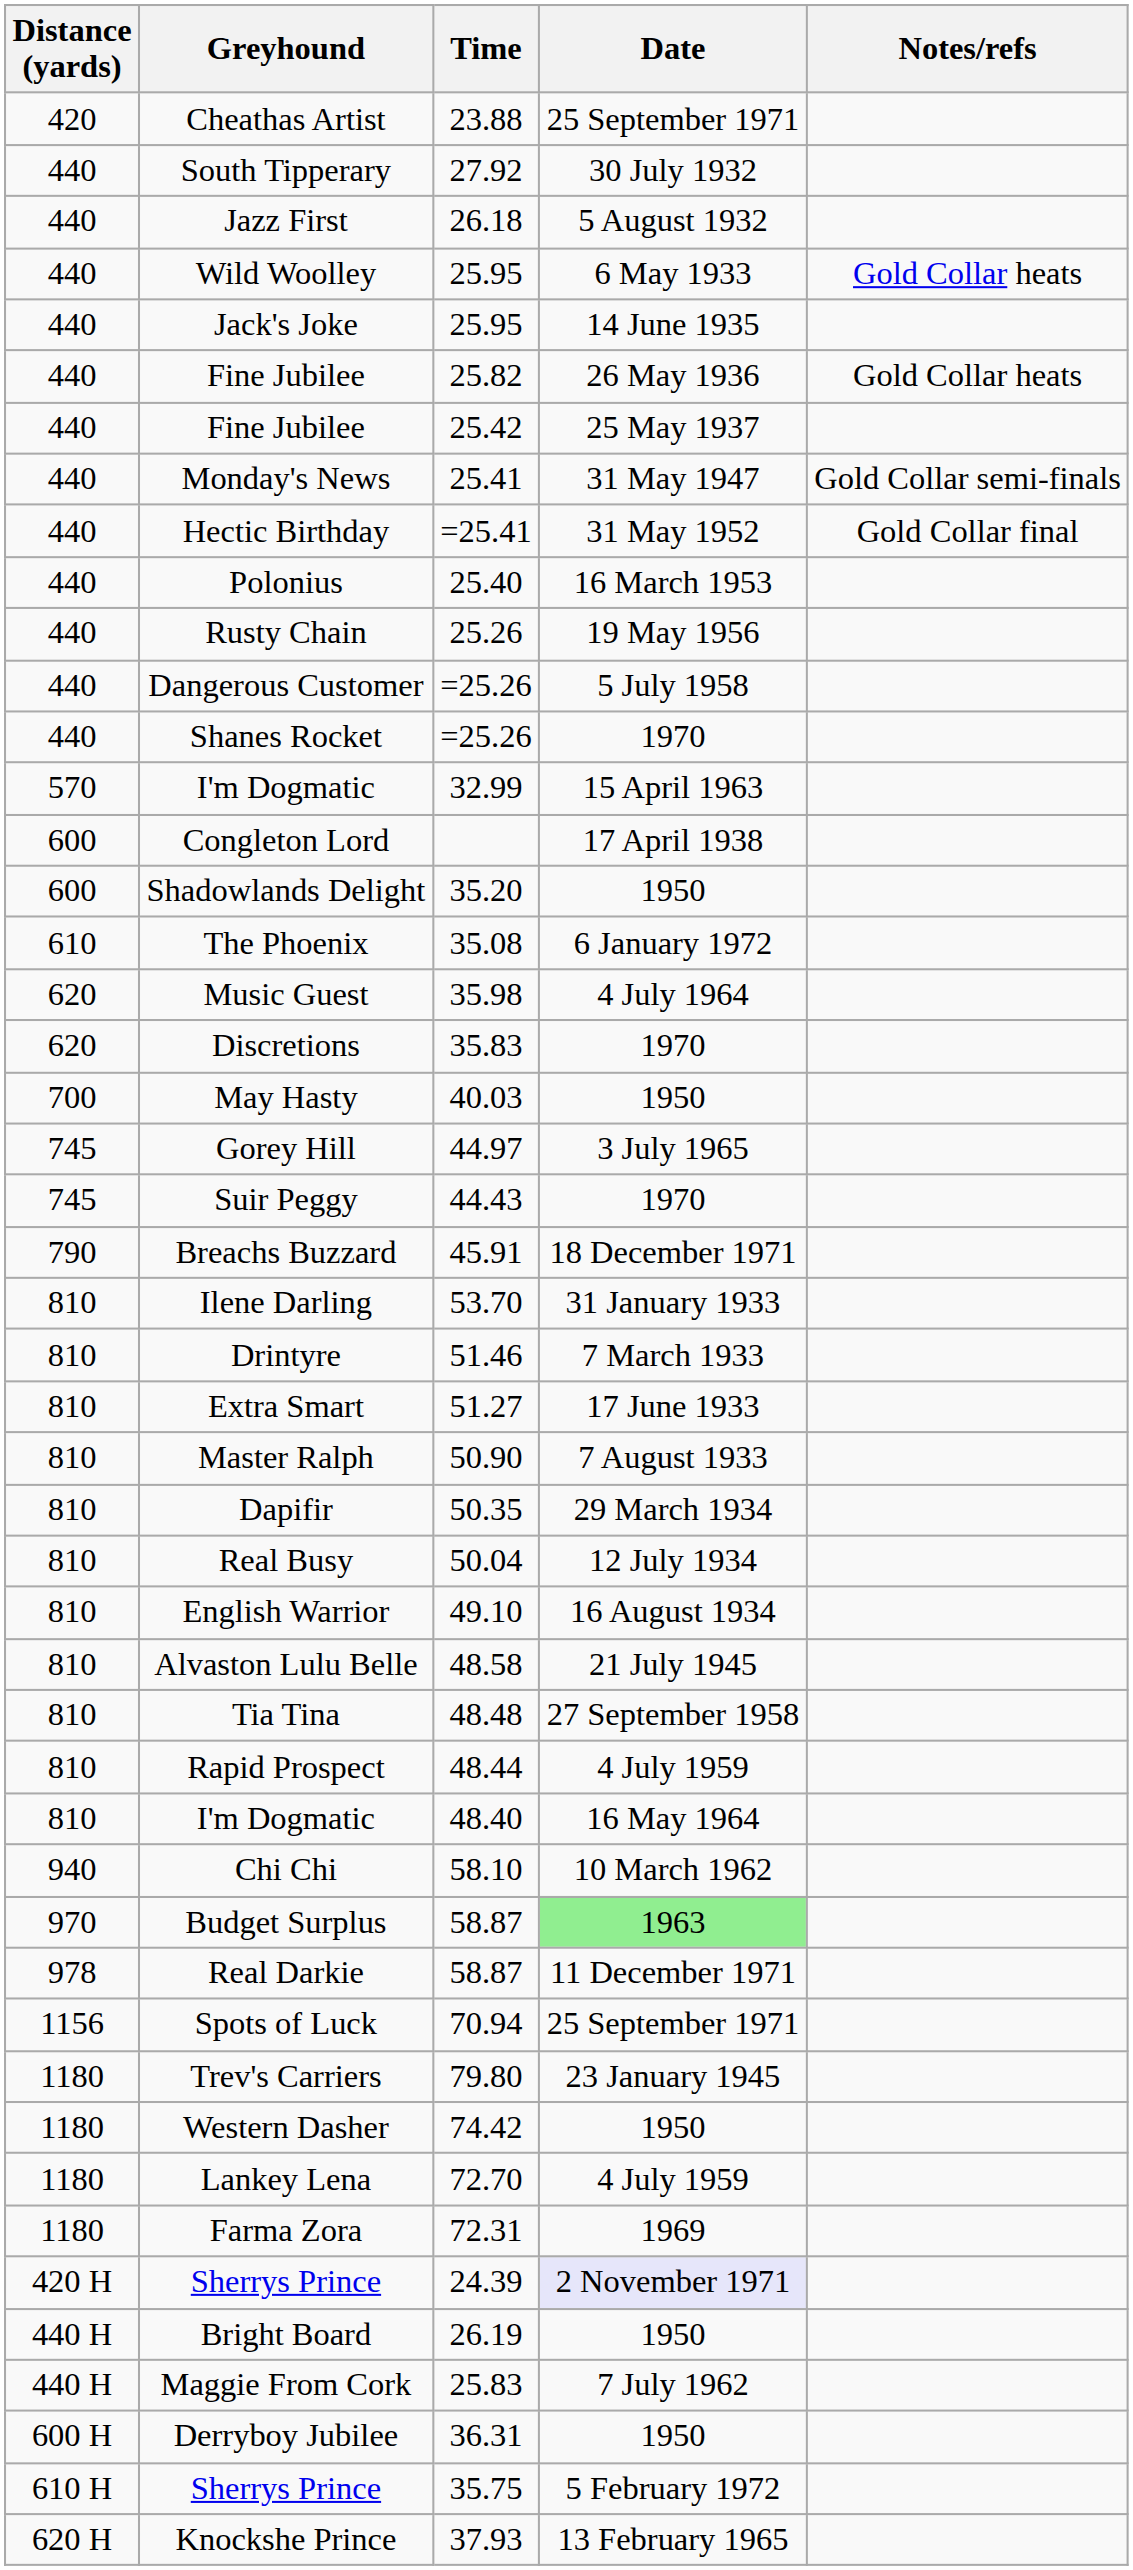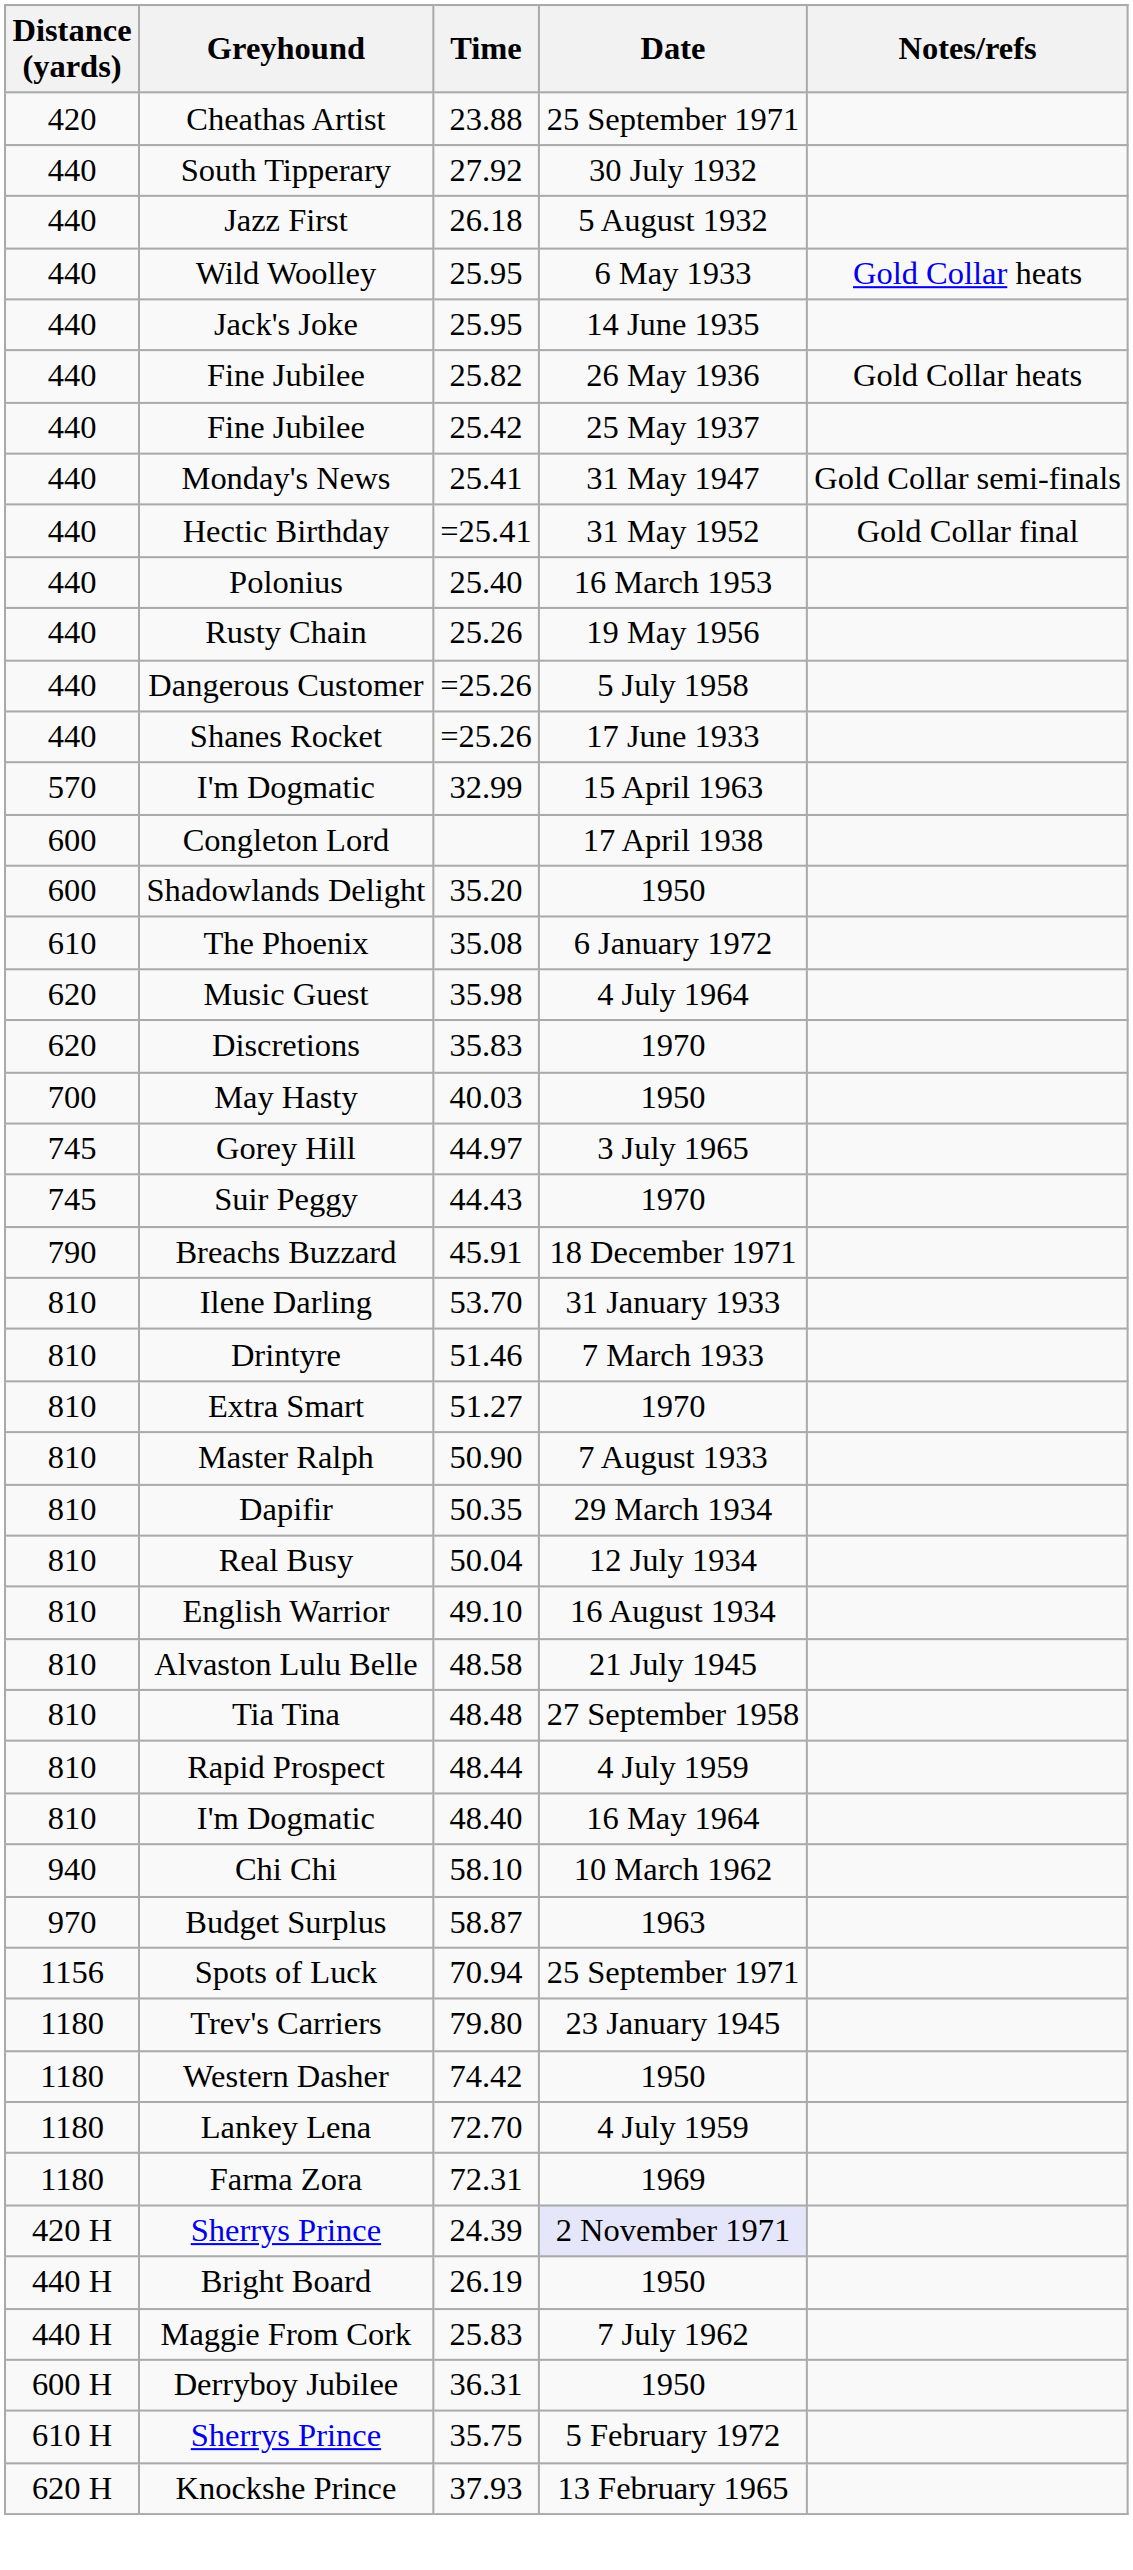 <table class="wikitable">
 <tr>
 <th>Distance <br>(yards)</th>
 <th>Greyhound</th>
 <th>Time</th>
 <th>Date</th>
 <th>Notes/refs</th>
 </tr>
 <tr align=center>
 <td>420</td>
 <td>Cheathas Artist</td>
 <td>23.88</td>
 <td>25 September 1971</td>
 <td></td>
 </tr>
 <tr align=center>
 <td>440</td>
 <td>South Tipperary</td>
 <td>27.92</td>
 <td>30 July 1932</td>
 <td></td>
 </tr>
 <tr align=center>
 <td>440</td>
 <td>Jazz First</td>
 <td>26.18</td>
 <td>5 August 1932</td>
 <td></td>
 </tr>
 <tr align=center>
 <td>440</td>
 <td>Wild Woolley</td>
 <td>25.95</td>
 <td>6 May 1933</td>
 <td><a href='#'>Gold Collar</a> heats</td>
 </tr>
 <tr align=center>
 <td>440</td>
 <td>Jack's Joke</td>
 <td>25.95</td>
 <td>14 June 1935</td>
 <td></td>
 </tr>
 <tr align=center>
 <td>440</td>
 <td>Fine Jubilee</td>
 <td>25.82</td>
 <td>26 May 1936</td>
 <td>Gold Collar heats</td>
 </tr>
 <tr align=center>
 <td>440</td>
 <td>Fine Jubilee</td>
 <td>25.42</td>
 <td>25 May 1937</td>
 <td></td>
 </tr>
 <tr align=center>
 <td>440</td>
 <td>Monday's News</td>
 <td>25.41</td>
 <td>31 May 1947</td>
 <td>Gold Collar semi-finals</td>
 </tr>
 <tr align=center>
 <td>440</td>
 <td>Hectic Birthday</td>
 <td>=25.41</td>
 <td>31 May 1952</td>
 <td>Gold Collar final</td>
 </tr>
 <tr align=center>
 <td>440</td>
 <td>Polonius</td>
 <td>25.40</td>
 <td>16 March 1953</td>
 <td></td>
 </tr>
 <tr align=center>
 <td>440</td>
 <td>Rusty Chain</td>
 <td>25.26</td>
 <td>19 May 1956</td>
 <td></td>
 </tr>
 <tr align=center>
 <td>440</td>
 <td>Dangerous Customer</td>
 <td>=25.26</td>
 <td>5 July 1958</td>
 <td></td>
 </tr>
 <tr align=center>
 <td>440</td>
 <td>Shanes Rocket</td>
 <td>=25.26</td>
-<td>1970</td>
+<td>17 June 1933</td>
 <td></td>
 </tr>
 <tr align=center>
 <td>570</td>
 <td>I'm Dogmatic</td>
 <td>32.99</td>
 <td>15 April 1963</td>
 <td></td>
 </tr>
 <tr align=center>
 <td>600</td>
 <td>Congleton Lord</td>
 <td></td>
 <td>17 April 1938</td>
 <td></td>
 </tr>
 <tr align=center>
 <td>600</td>
 <td>Shadowlands Delight</td>
 <td>35.20</td>
 <td>1950</td>
 <td></td>
 </tr>
 <tr align=center>
 <td>610</td>
 <td>The Phoenix</td>
 <td>35.08</td>
 <td>6 January 1972</td>
 <td></td>
 </tr>
 <tr align=center>
 <td>620</td>
 <td>Music Guest</td>
 <td>35.98</td>
 <td>4 July 1964</td>
 <td></td>
 </tr>
 <tr align=center>
 <td>620</td>
 <td>Discretions</td>
 <td>35.83</td>
 <td>1970</td>
 <td></td>
 </tr>
 <tr align=center>
 <td>700</td>
 <td>May Hasty</td>
 <td>40.03</td>
 <td>1950</td>
 <td></td>
 </tr>
 <tr align=center>
 <td>745</td>
 <td>Gorey Hill</td>
 <td>44.97</td>
 <td>3 July 1965</td>
 <td></td>
 </tr>
 <tr align=center>
 <td>745</td>
 <td>Suir Peggy</td>
 <td>44.43</td>
 <td>1970</td>
 <td></td>
 </tr>
 <tr align=center>
 <td>790</td>
 <td>Breachs Buzzard</td>
 <td>45.91</td>
 <td>18 December 1971</td>
 <td></td>
 </tr>
 <tr align=center>
 <td>810</td>
 <td>Ilene Darling</td>
 <td>53.70</td>
 <td>31 January 1933</td>
 <td></td>
 </tr>
 <tr align=center>
 <td>810</td>
 <td>Drintyre</td>
 <td>51.46</td>
 <td>7 March 1933</td>
 <td></td>
 </tr>
 <tr align=center>
 <td>810</td>
 <td>Extra Smart</td>
 <td>51.27</td>
-<td>17 June 1933</td>
+<td>1970</td>
 <td></td>
 </tr>
 <tr align=center>
 <td>810</td>
 <td>Master Ralph</td>
 <td>50.90</td>
 <td>7 August 1933</td>
 <td></td>
 </tr>
 <tr align=center>
 <td>810</td>
 <td>Dapifir</td>
 <td>50.35</td>
 <td>29 March 1934</td>
 <td></td>
 </tr>
 <tr align=center>
 <td>810</td>
 <td>Real Busy</td>
 <td>50.04</td>
 <td>12 July 1934</td>
 <td></td>
 </tr>
 <tr align=center>
 <td>810</td>
 <td>English Warrior</td>
 <td>49.10</td>
 <td>16 August 1934</td>
 <td></td>
 </tr>
 <tr align=center>
 <td>810</td>
 <td>Alvaston Lulu Belle</td>
 <td>48.58</td>
 <td>21 July 1945</td>
 <td></td>
 </tr>
 <tr align=center>
 <td>810</td>
 <td>Tia Tina</td>
 <td>48.48</td>
 <td>27 September 1958</td>
 <td></td>
 </tr>
 <tr align=center>
 <td>810</td>
 <td>Rapid Prospect</td>
 <td>48.44</td>
 <td>4 July 1959</td>
 <td></td>
 </tr>
 <tr align=center>
 <td>810</td>
 <td>I'm Dogmatic</td>
 <td>48.40</td>
 <td>16 May 1964</td>
 <td></td>
 </tr>
 <tr align=center>
 <td>940</td>
 <td>Chi Chi</td>
 <td>58.10</td>
 <td>10 March 1962</td>
 <td></td>
 </tr>
 <tr align=center>
 <td>970</td>
 <td>Budget Surplus</td>
 <td>58.87</td>
-<td style="background: lightgreen;">1963</td>
-<td></td>
-</tr>
-<tr align=center>
-<td>978</td>
-<td>Real Darkie</td>
-<td>58.87</td>
-<td>11 December 1971</td>
+<td>1963</td>
 <td></td>
 </tr>
 <tr align=center>
 <td>1156</td>
 <td>Spots of Luck</td>
 <td>70.94</td>
 <td>25 September 1971</td>
 <td></td>
 </tr>
 <tr align=center>
 <td>1180</td>
 <td>Trev's Carriers</td>
 <td>79.80</td>
 <td>23 January 1945</td>
 <td></td>
 </tr>
 <tr align=center>
 <td>1180</td>
 <td>Western Dasher</td>
 <td>74.42</td>
 <td>1950</td>
 <td></td>
 </tr>
 <tr align=center>
 <td>1180</td>
 <td>Lankey Lena</td>
 <td>72.70</td>
 <td>4 July 1959</td>
 <td></td>
 </tr>
 <tr align=center>
 <td>1180</td>
 <td>Farma Zora</td>
 <td>72.31</td>
 <td>1969</td>
 <td></td>
 </tr>
 <tr align=center>
 <td>420 H</td>
 <td><a href='#'>Sherrys Prince</a></td>
 <td>24.39</td>
 <td style="background: lavender;">2 November 1971</td>
 <td></td>
 </tr>
 <tr align=center>
 <td>440 H</td>
 <td>Bright Board</td>
 <td>26.19</td>
 <td>1950</td>
 <td></td>
 </tr>
 <tr align=center>
 <td>440 H</td>
 <td>Maggie From Cork</td>
 <td>25.83</td>
 <td>7 July 1962</td>
 <td></td>
 </tr>
 <tr align=center>
 <td>600 H</td>
 <td>Derryboy Jubilee</td>
 <td>36.31</td>
 <td>1950</td>
 <td></td>
 </tr>
 <tr align=center>
 <td>610 H</td>
 <td><a href='#'>Sherrys Prince</a></td>
 <td>35.75</td>
 <td>5 February 1972</td>
 <td></td>
 </tr>
 <tr align=center>
 <td>620 H</td>
 <td>Knockshe Prince</td>
 <td>37.93</td>
 <td>13 February 1965</td>
 <td></td>
 </tr>
 </table>
